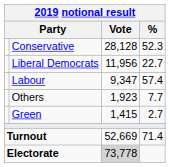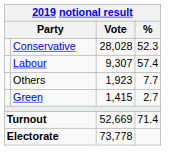 <table class="wikitable">
 <tr>
 <th colspan="4"><a href='#'>2019</a> <a href='#'>notional result</a></th>
 </tr>
 <tr>
 <th bgcolor="#DDDDFF" width="130px" colspan="2">Party</th>
 <th bgcolor="#DDDDFF" width="50px">Vote</th>
 <th bgcolor="#DDDDFF" width="30px">%</th>
 </tr>
 <tr>
 <td></td>
 <td><a href='#'>Conservative</a></td>
-<td align=right>28,128</td>
+<td align=right>28,028</td>
 <td align=right>52.3</td>
 </tr>
 <tr>
 <td></td>
-<td><a href='#'>Liberal Democrats</a></td>
-<td align=right>11,956</td>
-<td align=right>22.7</td>
-</tr>
-<tr>
-<td></td>
 <td><a href='#'>Labour</a></td>
-<td align=right>9,347</td>
+<td align=right>9,307</td>
 <td align=right>57.4</td>
 </tr>
 <tr>
 <td></td>
 <td>Others</td>
 <td align=right>1,923</td>
 <td align=right>7.7</td>
 </tr>
 <tr>
 <td></td>
 <td><a href='#'>Green</a></td>
 <td align=right>1,415</td>
 <td align=right>2.7</td>
 </tr>
 <tr>
 <td colspan="4" bgcolor="#EAECF0"></td>
 </tr>
 <tr>
 <td colspan="2"><strong>Turnout</strong></td>
 <td align=right>52,669</td>
 <td align=right>71.4</td>
 </tr>
 <tr>
 <td colspan="2"><strong>Electorate</strong></td>
-<td align=right style="background: lightgrey;">73,778</td>
+<td align=right>73,778</td>
 </tr>
 </table>
